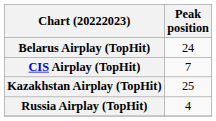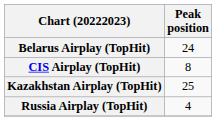 <table class="wikitable sortable plainrowheaders" style="text-align:center">
 <tr>
 <th scope="col">Chart (20222023)</th>
 <th scope="col">Peak<br>position</th>
 </tr>
 <tr>
 <th scope="row">Belarus Airplay (TopHit)</th>
 <td>24</td>
 </tr>
 <tr>
 <th scope="row"><a href='#'>CIS</a> Airplay (TopHit)</th>
-<td>7</td>
+<td>8</td>
 </tr>
 <tr>
 <th scope="row">Kazakhstan Airplay (TopHit)</th>
 <td>25</td>
 </tr>
 <tr>
 <th scope="row">Russia Airplay (TopHit)</th>
 <td>4</td>
 </tr>
 <tr>
 </tr>
 </table>
